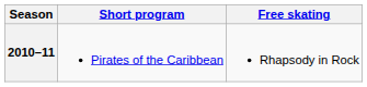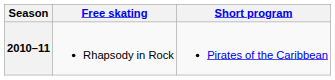 <table class=wikitable style=text-align:center>
 <tr>
 <th>Season</th>
+<th><a href='#'>Free skating</a></th>
 <th><a href='#'>Short program</a></th>
-<th><a href='#'>Free skating</a></th>
 </tr>
 <tr>
 <th>2010–11 <br> </th>
+<td><br><ul><li>Rhapsody in Rock <br></li></ul></td>
 <td><br><ul><li><a href='#'>Pirates of the Caribbean</a> <br></li></ul></td>
-<td><br><ul><li>Rhapsody in Rock <br></li></ul></td>
 </tr>
 </table>
